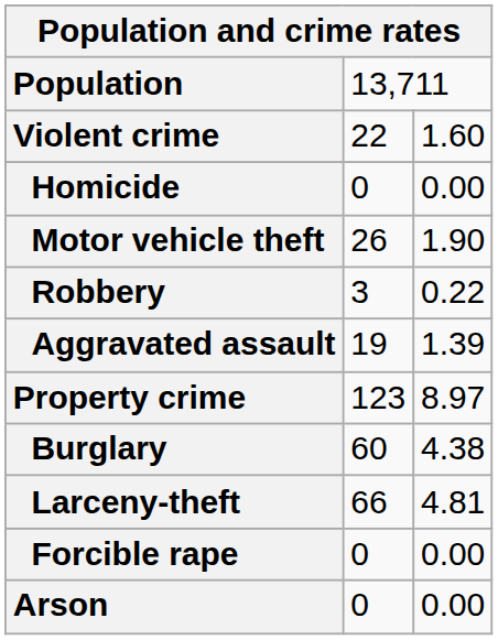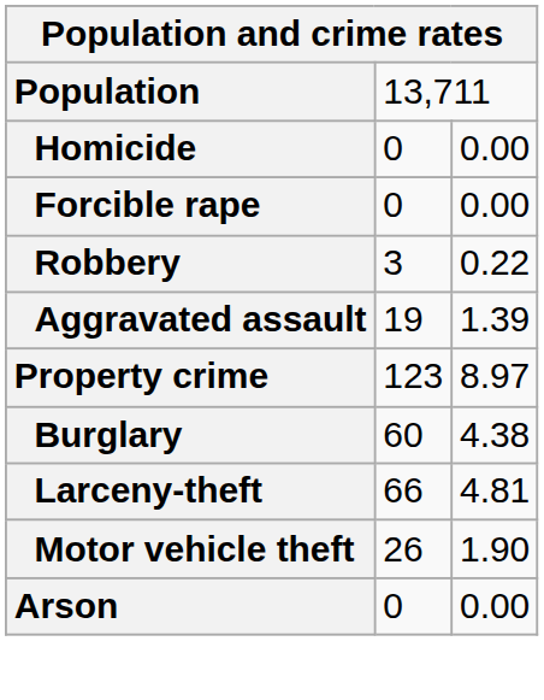 <table class="wikitable collapsible collapsed">
 <tr>
 <th colspan="3">Population and crime rates</th>
 </tr>
 <tr>
 <th scope="row" style="text-align: left;">Population</th>
 <td colspan="2">13,711</td>
 </tr>
 <tr>
-<th scope="row" style="text-align: left;">Violent crime</th>
-<td>22</td>
-<td>1.60</td>
-</tr>
-<tr>
 <th scope="row" style="text-align: left;">  Homicide</th>
 <td>0</td>
 <td>0.00</td>
 </tr>
 <tr>
-<th scope="row" style="text-align: left;">  Motor vehicle theft</th>
-<td>26</td>
-<td>1.90</td>
+<th scope="row" style="text-align: left;">  Forcible rape</th>
+<td>0</td>
+<td>0.00</td>
 </tr>
 <tr>
 <th scope="row" style="text-align: left;">  Robbery</th>
 <td>3</td>
 <td>0.22</td>
 </tr>
 <tr>
 <th scope="row" style="text-align: left;">  Aggravated assault</th>
 <td>19</td>
 <td>1.39</td>
 </tr>
 <tr>
 <th scope="row" style="text-align: left;">Property crime</th>
 <td>123</td>
 <td>8.97</td>
 </tr>
 <tr>
 <th scope="row" style="text-align: left;">  Burglary</th>
 <td>60</td>
 <td>4.38</td>
 </tr>
 <tr>
 <th scope="row" style="text-align: left;">  Larceny-theft</th>
 <td>66</td>
 <td>4.81</td>
 </tr>
 <tr>
-<th scope="row" style="text-align: left;">  Forcible rape</th>
-<td>0</td>
-<td>0.00</td>
+<th scope="row" style="text-align: left;">  Motor vehicle theft</th>
+<td>26</td>
+<td>1.90</td>
 </tr>
 <tr>
 <th scope="row" style="text-align: left;">Arson</th>
 <td>0</td>
 <td>0.00</td>
 </tr>
 </table>
